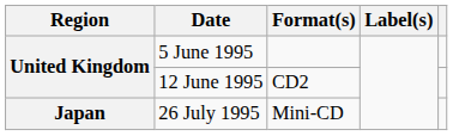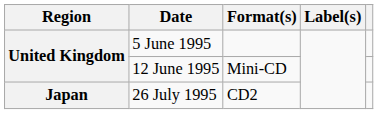 <table class="wikitable plainrowheaders">
 <tr>
 <th scope="col">Region</th>
 <th scope="col">Date</th>
 <th scope="col">Format(s)</th>
 <th scope="col">Label(s)</th>
 <th scope="col"></th>
 </tr>
 <tr>
 <th scope="row" rowspan="2">United Kingdom</th>
 <td>5 June 1995</td>
 <td></td>
 <td rowspan="3"></td>
 <td></td>
 </tr>
 <tr>
 <td>12 June 1995</td>
-<td>CD2</td>
+<td>Mini-CD</td>
 <td></td>
 </tr>
 <tr>
 <th scope="row">Japan</th>
 <td>26 July 1995</td>
-<td>Mini-CD</td>
+<td>CD2</td>
 <td></td>
 </tr>
 </table>
